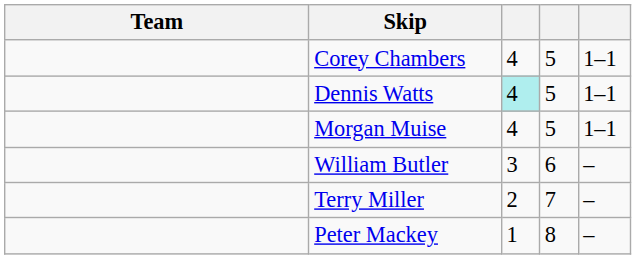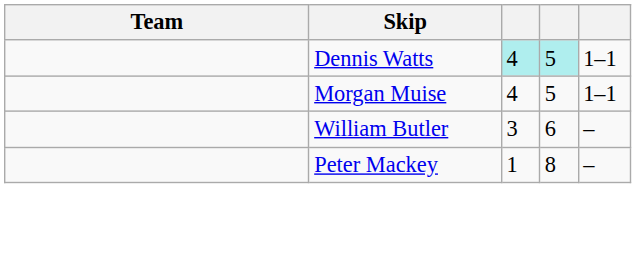 <table class="wikitable">
 <tr>
 <th width=210>Team</th>
 <th width=130>Skip</th>
 <th width=20></th>
 <th width=20></th>
 <th width=30></th>
 </tr>
 <tr>
 <td></td>
-<td><a href='#'>Corey Chambers</a></td>
-<td>4</td>
-<td>5</td>
-<td>1–1</td>
-</tr>
-<tr>
-<td></td>
 <td><a href='#'>Dennis Watts</a></td>
 <td style="background: paleturquoise;">4</td>
-<td>5</td>
+<td style="background: paleturquoise;">5</td>
 <td>1–1</td>
 </tr>
 <tr>
 <td></td>
 <td><a href='#'>Morgan Muise</a></td>
 <td>4</td>
 <td>5</td>
 <td>1–1</td>
 </tr>
 <tr>
 <td></td>
 <td><a href='#'>William Butler</a></td>
 <td>3</td>
 <td>6</td>
 <td>–</td>
 </tr>
 <tr>
 <td></td>
-<td><a href='#'>Terry Miller</a></td>
-<td>2</td>
-<td>7</td>
-<td>–</td>
-</tr>
-<tr>
-<td></td>
 <td><a href='#'>Peter Mackey</a></td>
 <td>1</td>
 <td>8</td>
 <td>–</td>
 </tr>
 </table>
